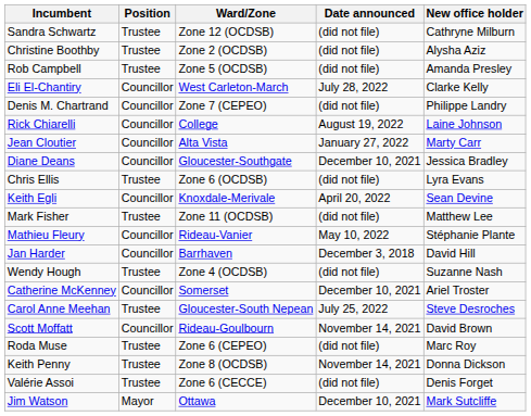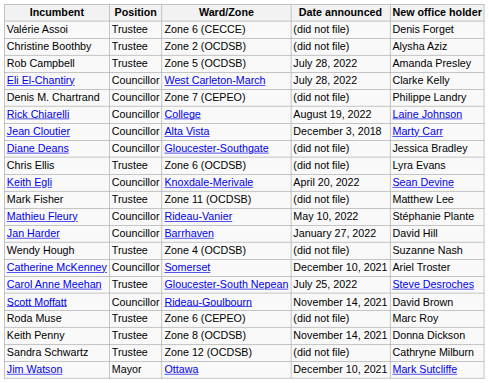 <table class="wikitable sortable mw-collapsible mw-collapsed">
 <tr>
 <th>Incumbent</th>
 <th>Position</th>
 <th>Ward/Zone</th>
 <th>Date announced</th>
 <th>New office holder</th>
 </tr>
 <tr>
-<td>Sandra Schwartz</td>
+<td>Valérie Assoi</td>
 <td>Trustee</td>
-<td>Zone 12 (OCDSB)</td>
+<td>Zone 6 (CECCE)</td>
 <td> (did not file)</td>
-<td>Cathryne Milburn</td>
+<td>Denis Forget</td>
 </tr>
 <tr>
 <td>Christine Boothby</td>
 <td>Trustee</td>
 <td>Zone 2 (OCDSB)</td>
 <td> (did not file)</td>
 <td>Alysha Aziz</td>
 </tr>
 <tr>
 <td>Rob Campbell</td>
 <td>Trustee</td>
 <td>Zone 5 (OCDSB)</td>
-<td> (did not file)</td>
+<td>July 28, 2022</td>
 <td>Amanda Presley</td>
 </tr>
 <tr>
 <td><a href='#'>Eli El-Chantiry</a></td>
 <td>Councillor</td>
 <td><a href='#'>West Carleton-March</a></td>
 <td>July 28, 2022</td>
 <td>Clarke Kelly</td>
 </tr>
 <tr>
 <td>Denis M. Chartrand</td>
 <td>Councillor</td>
 <td>Zone 7 (CEPEO)</td>
 <td> (did not file)</td>
 <td>Philippe Landry</td>
 </tr>
 <tr>
 <td><a href='#'>Rick Chiarelli</a></td>
 <td>Councillor</td>
 <td><a href='#'>College</a></td>
 <td>August 19, 2022</td>
 <td><a href='#'>Laine Johnson</a></td>
 </tr>
 <tr>
 <td><a href='#'>Jean Cloutier</a></td>
 <td>Councillor</td>
 <td><a href='#'>Alta Vista</a></td>
-<td>January 27, 2022</td>
+<td>December 3, 2018</td>
 <td><a href='#'>Marty Carr</a></td>
 </tr>
 <tr>
 <td><a href='#'>Diane Deans</a></td>
 <td>Councillor</td>
 <td><a href='#'>Gloucester-Southgate</a></td>
-<td>December 10, 2021</td>
+<td> (did not file)</td>
 <td>Jessica Bradley</td>
 </tr>
 <tr>
 <td>Chris Ellis</td>
 <td>Trustee</td>
 <td>Zone 6 (OCDSB)</td>
 <td> (did not file)</td>
 <td>Lyra Evans</td>
 </tr>
 <tr>
 <td><a href='#'>Keith Egli</a></td>
 <td>Councillor</td>
 <td><a href='#'>Knoxdale-Merivale</a></td>
 <td>April 20, 2022</td>
 <td><a href='#'>Sean Devine</a></td>
 </tr>
 <tr>
 <td>Mark Fisher</td>
 <td>Trustee</td>
 <td>Zone 11 (OCDSB)</td>
 <td> (did not file)</td>
 <td>Matthew Lee</td>
 </tr>
 <tr>
 <td><a href='#'>Mathieu Fleury</a></td>
 <td>Councillor</td>
 <td><a href='#'>Rideau-Vanier</a></td>
 <td>May 10, 2022</td>
 <td>Stéphanie Plante</td>
 </tr>
 <tr>
 <td><a href='#'>Jan Harder</a></td>
 <td>Councillor</td>
 <td><a href='#'>Barrhaven</a></td>
-<td>December 3, 2018</td>
+<td>January 27, 2022</td>
 <td>David Hill</td>
 </tr>
 <tr>
 <td>Wendy Hough</td>
 <td>Trustee</td>
 <td>Zone 4 (OCDSB)</td>
 <td> (did not file)</td>
 <td>Suzanne Nash</td>
 </tr>
 <tr>
 <td><a href='#'>Catherine McKenney</a></td>
 <td>Councillor</td>
 <td><a href='#'>Somerset</a></td>
 <td>December 10, 2021</td>
 <td>Ariel Troster</td>
 </tr>
 <tr>
 <td><a href='#'>Carol Anne Meehan</a></td>
 <td>Trustee</td>
 <td><a href='#'>Gloucester-South Nepean</a></td>
 <td>July 25, 2022</td>
 <td><a href='#'>Steve Desroches</a></td>
 </tr>
 <tr>
 <td><a href='#'>Scott Moffatt</a></td>
 <td>Councillor</td>
 <td><a href='#'>Rideau-Goulbourn</a></td>
 <td>November 14, 2021</td>
 <td>David Brown</td>
 </tr>
 <tr>
 <td>Roda Muse</td>
 <td>Trustee</td>
 <td>Zone 6 (CEPEO)</td>
 <td> (did not file)</td>
 <td>Marc Roy</td>
 </tr>
 <tr>
 <td>Keith Penny</td>
 <td>Trustee</td>
 <td>Zone 8 (OCDSB)</td>
 <td>November 14, 2021</td>
 <td>Donna Dickson</td>
 </tr>
 <tr>
-<td>Valérie Assoi</td>
+<td>Sandra Schwartz</td>
 <td>Trustee</td>
-<td>Zone 6 (CECCE)</td>
+<td>Zone 12 (OCDSB)</td>
 <td> (did not file)</td>
-<td>Denis Forget</td>
+<td>Cathryne Milburn</td>
 </tr>
 <tr>
 <td><a href='#'>Jim Watson</a></td>
 <td>Mayor</td>
 <td><a href='#'>Ottawa</a></td>
 <td>December 10, 2021</td>
 <td><a href='#'>Mark Sutcliffe</a></td>
 </tr>
 </table>
